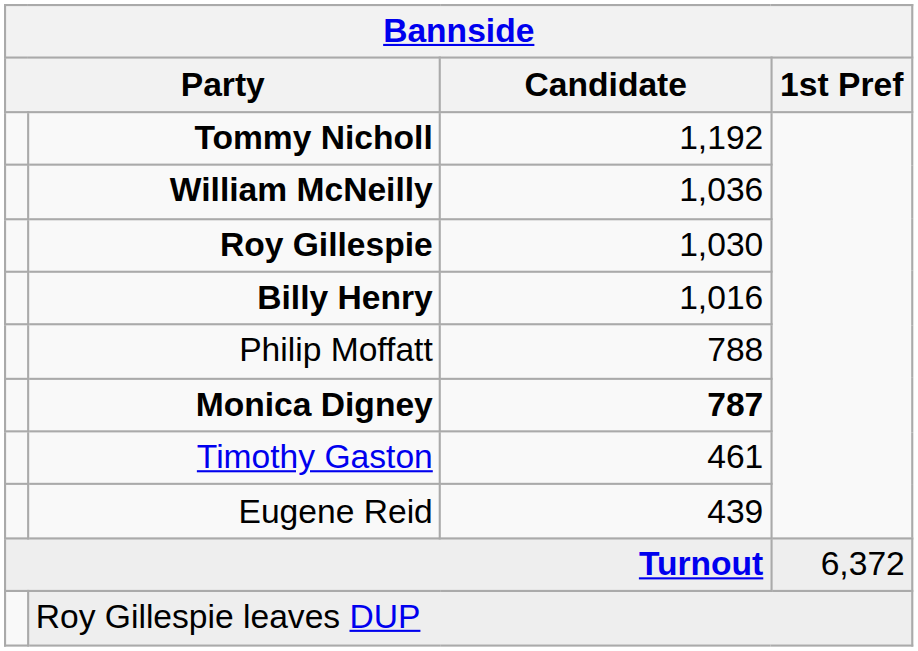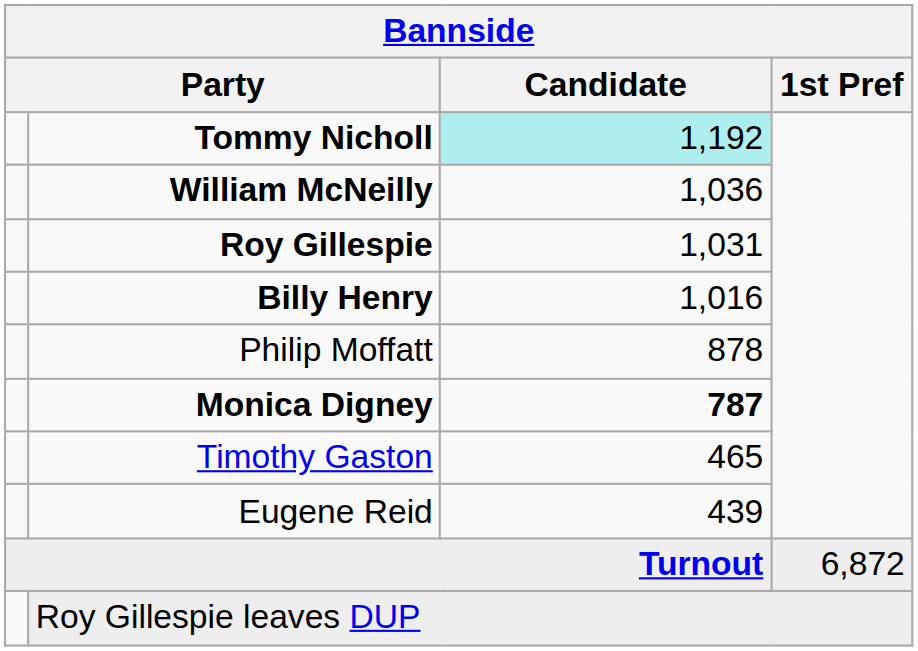 <table class="wikitable">
 <tr>
 <th colspan="4" align="center"><a href='#'>Bannside</a></th>
 </tr>
 <tr>
 <th colspan="2" align="center" width=200>Party</th>
 <th width=150>Candidate</th>
 <th width=60>1st Pref</th>
 </tr>
 <tr>
 <td></td>
 <td align="right"><strong>Tommy Nicholl</strong></td>
-<td align="right">1,192</td>
+<td align="right" style="background: paleturquoise;">1,192</td>
 </tr>
 <tr>
 <td></td>
 <td align="right"><strong>William McNeilly</strong></td>
 <td align="right">1,036</td>
 </tr>
 <tr>
 <td></td>
 <td align="right"><strong>Roy Gillespie</strong></td>
-<td align="right">1,030</td>
+<td align="right">1,031</td>
 </tr>
 <tr>
 <td></td>
 <td align="right"><strong>Billy Henry</strong></td>
 <td align="right">1,016</td>
 </tr>
 <tr>
 <td></td>
 <td align="right">Philip Moffatt</td>
-<td align="right">788</td>
+<td align="right">878</td>
 </tr>
 <tr>
 <td></td>
 <td align="right"><strong>Monica Digney</strong></td>
 <td align="right"><strong>787</strong></td>
 </tr>
 <tr>
 <td></td>
 <td align="right"><a href='#'>Timothy Gaston</a></td>
-<td align="right">461</td>
+<td align="right">465</td>
 </tr>
 <tr>
 <td></td>
 <td align="right">Eugene Reid</td>
 <td align="right">439</td>
 </tr>
 <tr bgcolor="EEEEEE">
 <td colspan=3 align="right"><strong><a href='#'>Turnout</a></strong></td>
-<td align="right">6,372</td>
+<td align="right">6,872</td>
 </tr>
 <tr>
 <td bgcolor=></td>
 <td colspan=3 bgcolor="EEEEEE">Roy Gillespie leaves <a href='#'>DUP</a></td>
 </tr>
 </table>
